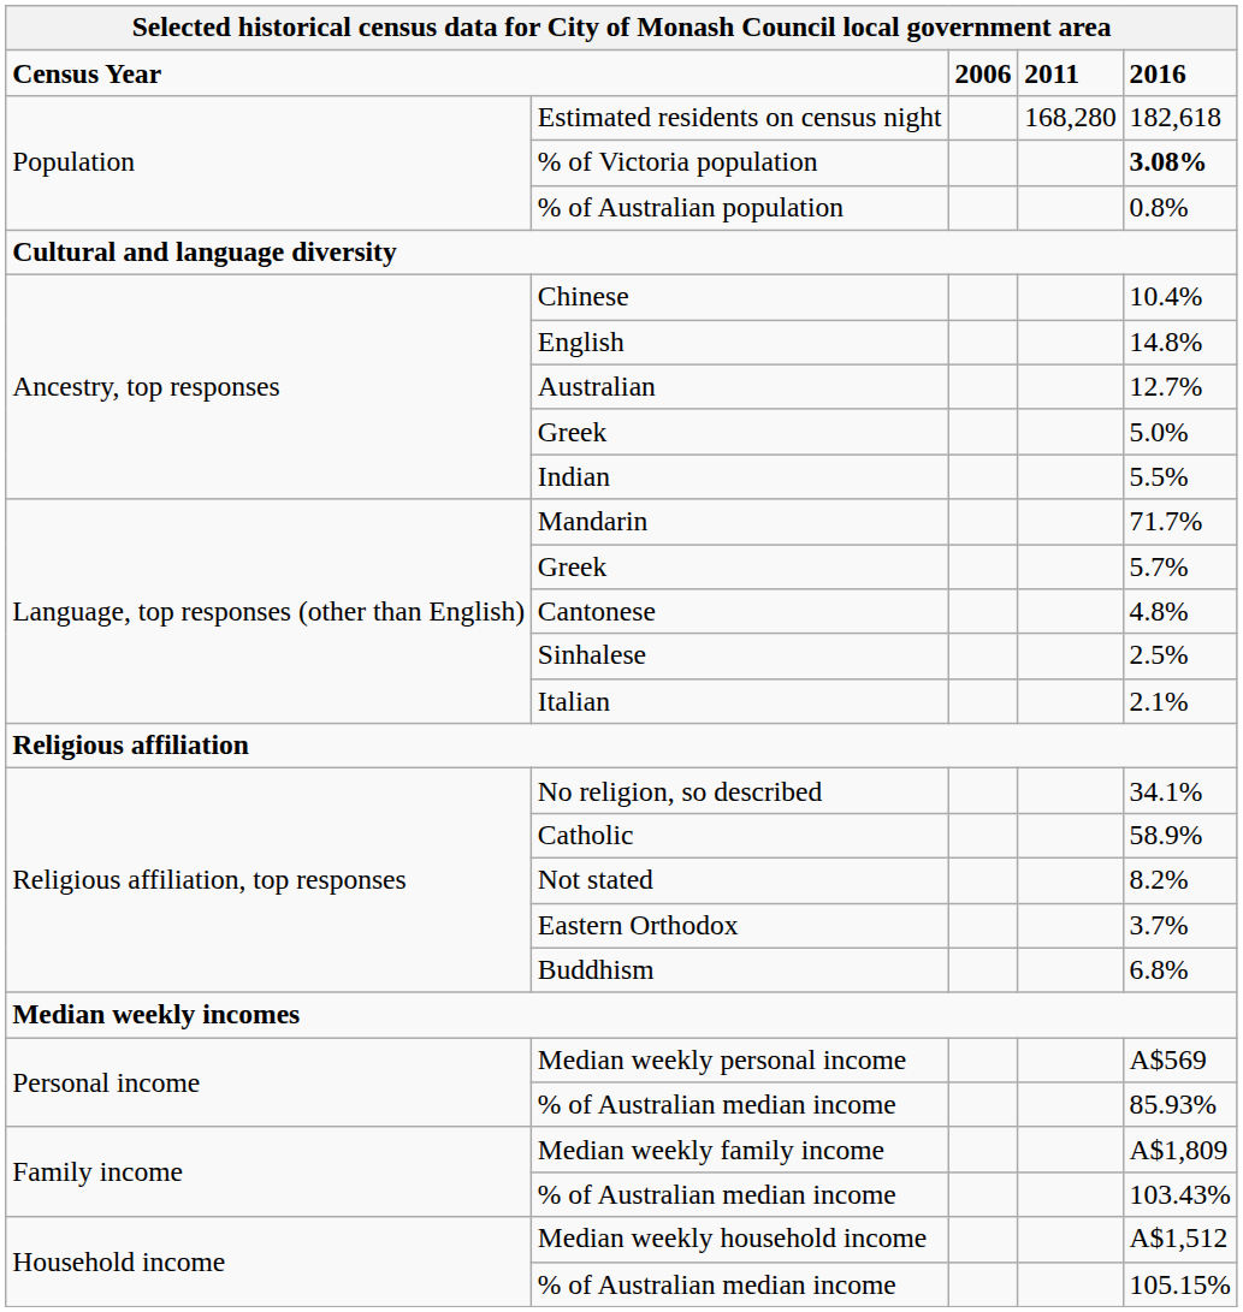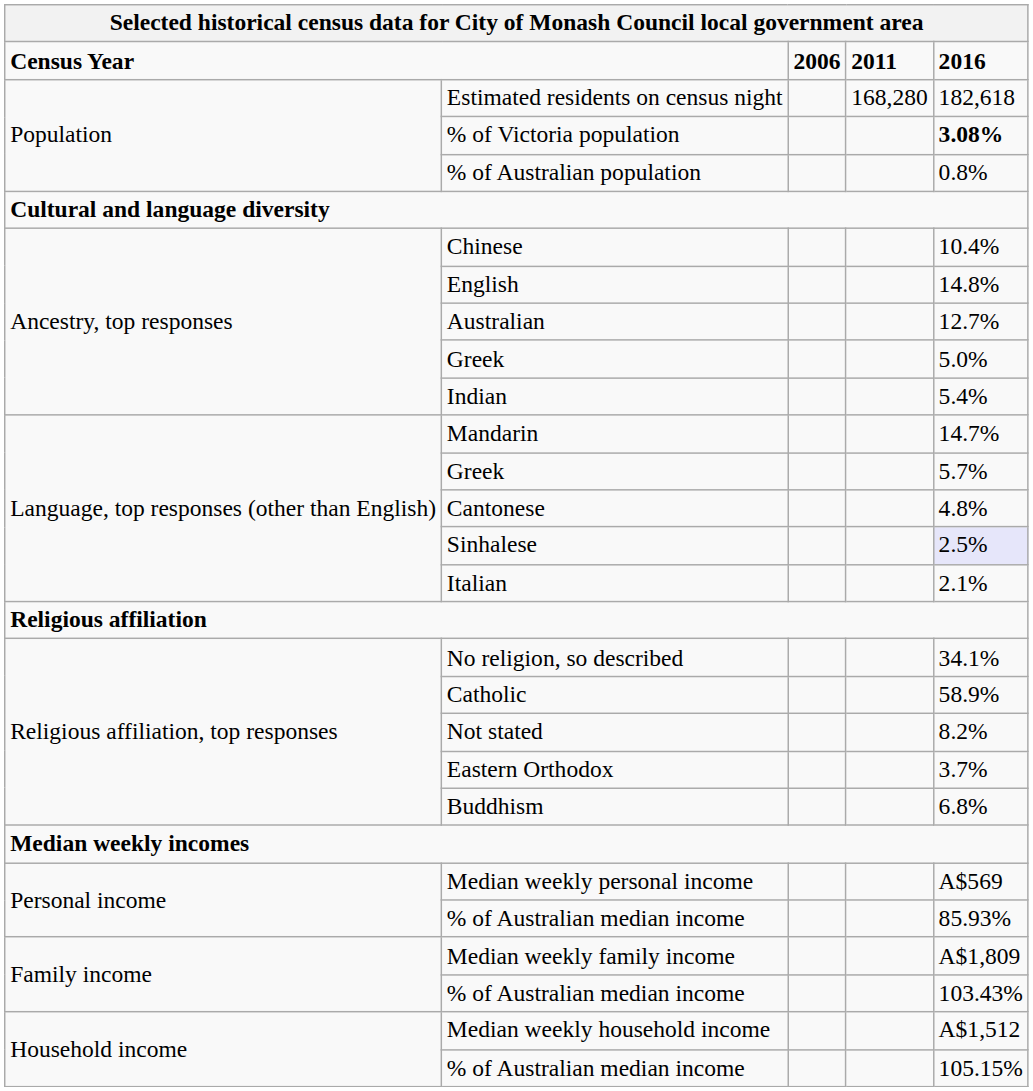 <table class="wikitable">
 <tr>
 <th colspan="5"><strong>Selected historical census data for City of Monash Council local government area</strong></th>
 </tr>
 <tr>
 <td colspan="2"><strong>Census Year</strong></td>
 <td><strong>2006</strong></td>
 <td><strong>2011</strong></td>
 <td><strong>2016</strong></td>
 </tr>
 <tr>
 <td rowspan="3">Population</td>
 <td>Estimated residents on census night</td>
 <td></td>
 <td>168,280</td>
 <td>182,618</td>
 </tr>
 <tr>
 <td>% of Victoria population</td>
 <td></td>
 <td></td>
 <td><strong>3.08%</strong></td>
 </tr>
 <tr>
 <td>% of Australian population</td>
 <td></td>
 <td></td>
 <td>0.8%</td>
 </tr>
 <tr>
 <td colspan="5"><strong>Cultural and language diversity</strong></td>
 </tr>
 <tr>
 <td rowspan="5">Ancestry, top responses</td>
 <td>Chinese</td>
 <td></td>
 <td></td>
 <td>10.4%</td>
 </tr>
 <tr>
 <td>English</td>
 <td></td>
 <td></td>
 <td>14.8%</td>
 </tr>
 <tr>
 <td>Australian</td>
 <td></td>
 <td></td>
 <td>12.7%</td>
 </tr>
 <tr>
 <td>Greek</td>
 <td></td>
 <td></td>
 <td>5.0%</td>
 </tr>
 <tr>
 <td>Indian</td>
 <td></td>
 <td></td>
-<td>5.5%</td>
+<td>5.4%</td>
 </tr>
 <tr>
 <td rowspan="5">Language, top responses (other than English)</td>
 <td>Mandarin</td>
 <td></td>
 <td></td>
-<td>71.7%</td>
+<td>14.7%</td>
 </tr>
 <tr>
 <td>Greek</td>
 <td></td>
 <td></td>
 <td>5.7%</td>
 </tr>
 <tr>
 <td>Cantonese</td>
 <td></td>
 <td></td>
 <td>4.8%</td>
 </tr>
 <tr>
 <td>Sinhalese</td>
 <td></td>
 <td></td>
-<td>2.5%</td>
+<td style="background: lavender;">2.5%</td>
 </tr>
 <tr>
 <td>Italian</td>
 <td></td>
 <td></td>
 <td>2.1%</td>
 </tr>
 <tr>
 <td colspan="5"><strong>Religious affiliation</strong></td>
 </tr>
 <tr>
 <td rowspan="5">Religious affiliation, top responses</td>
 <td>No religion, so described</td>
 <td></td>
 <td></td>
 <td>34.1%</td>
 </tr>
 <tr>
 <td>Catholic</td>
 <td></td>
 <td></td>
 <td>58.9%</td>
 </tr>
 <tr>
 <td>Not stated</td>
 <td></td>
 <td></td>
 <td>8.2%</td>
 </tr>
 <tr>
 <td>Eastern Orthodox</td>
 <td></td>
 <td></td>
 <td>3.7%</td>
 </tr>
 <tr>
 <td>Buddhism</td>
 <td></td>
 <td></td>
 <td>6.8%</td>
 </tr>
 <tr>
 <td colspan="5"><strong>Median weekly incomes</strong></td>
 </tr>
 <tr>
 <td rowspan="2">Personal income</td>
 <td>Median weekly personal income</td>
 <td></td>
 <td></td>
 <td>A$569</td>
 </tr>
 <tr>
 <td>% of Australian median income</td>
 <td></td>
 <td></td>
 <td>85.93%</td>
 </tr>
 <tr>
 <td rowspan="2">Family income</td>
 <td>Median weekly family income</td>
 <td></td>
 <td></td>
 <td>A$1,809</td>
 </tr>
 <tr>
 <td>% of Australian median income</td>
 <td></td>
 <td></td>
 <td>103.43%</td>
 </tr>
 <tr>
 <td rowspan="2">Household income</td>
 <td>Median weekly household income</td>
 <td></td>
 <td></td>
 <td>A$1,512</td>
 </tr>
 <tr>
 <td>% of Australian median income</td>
 <td></td>
 <td></td>
 <td>105.15%</td>
 </tr>
 </table>
